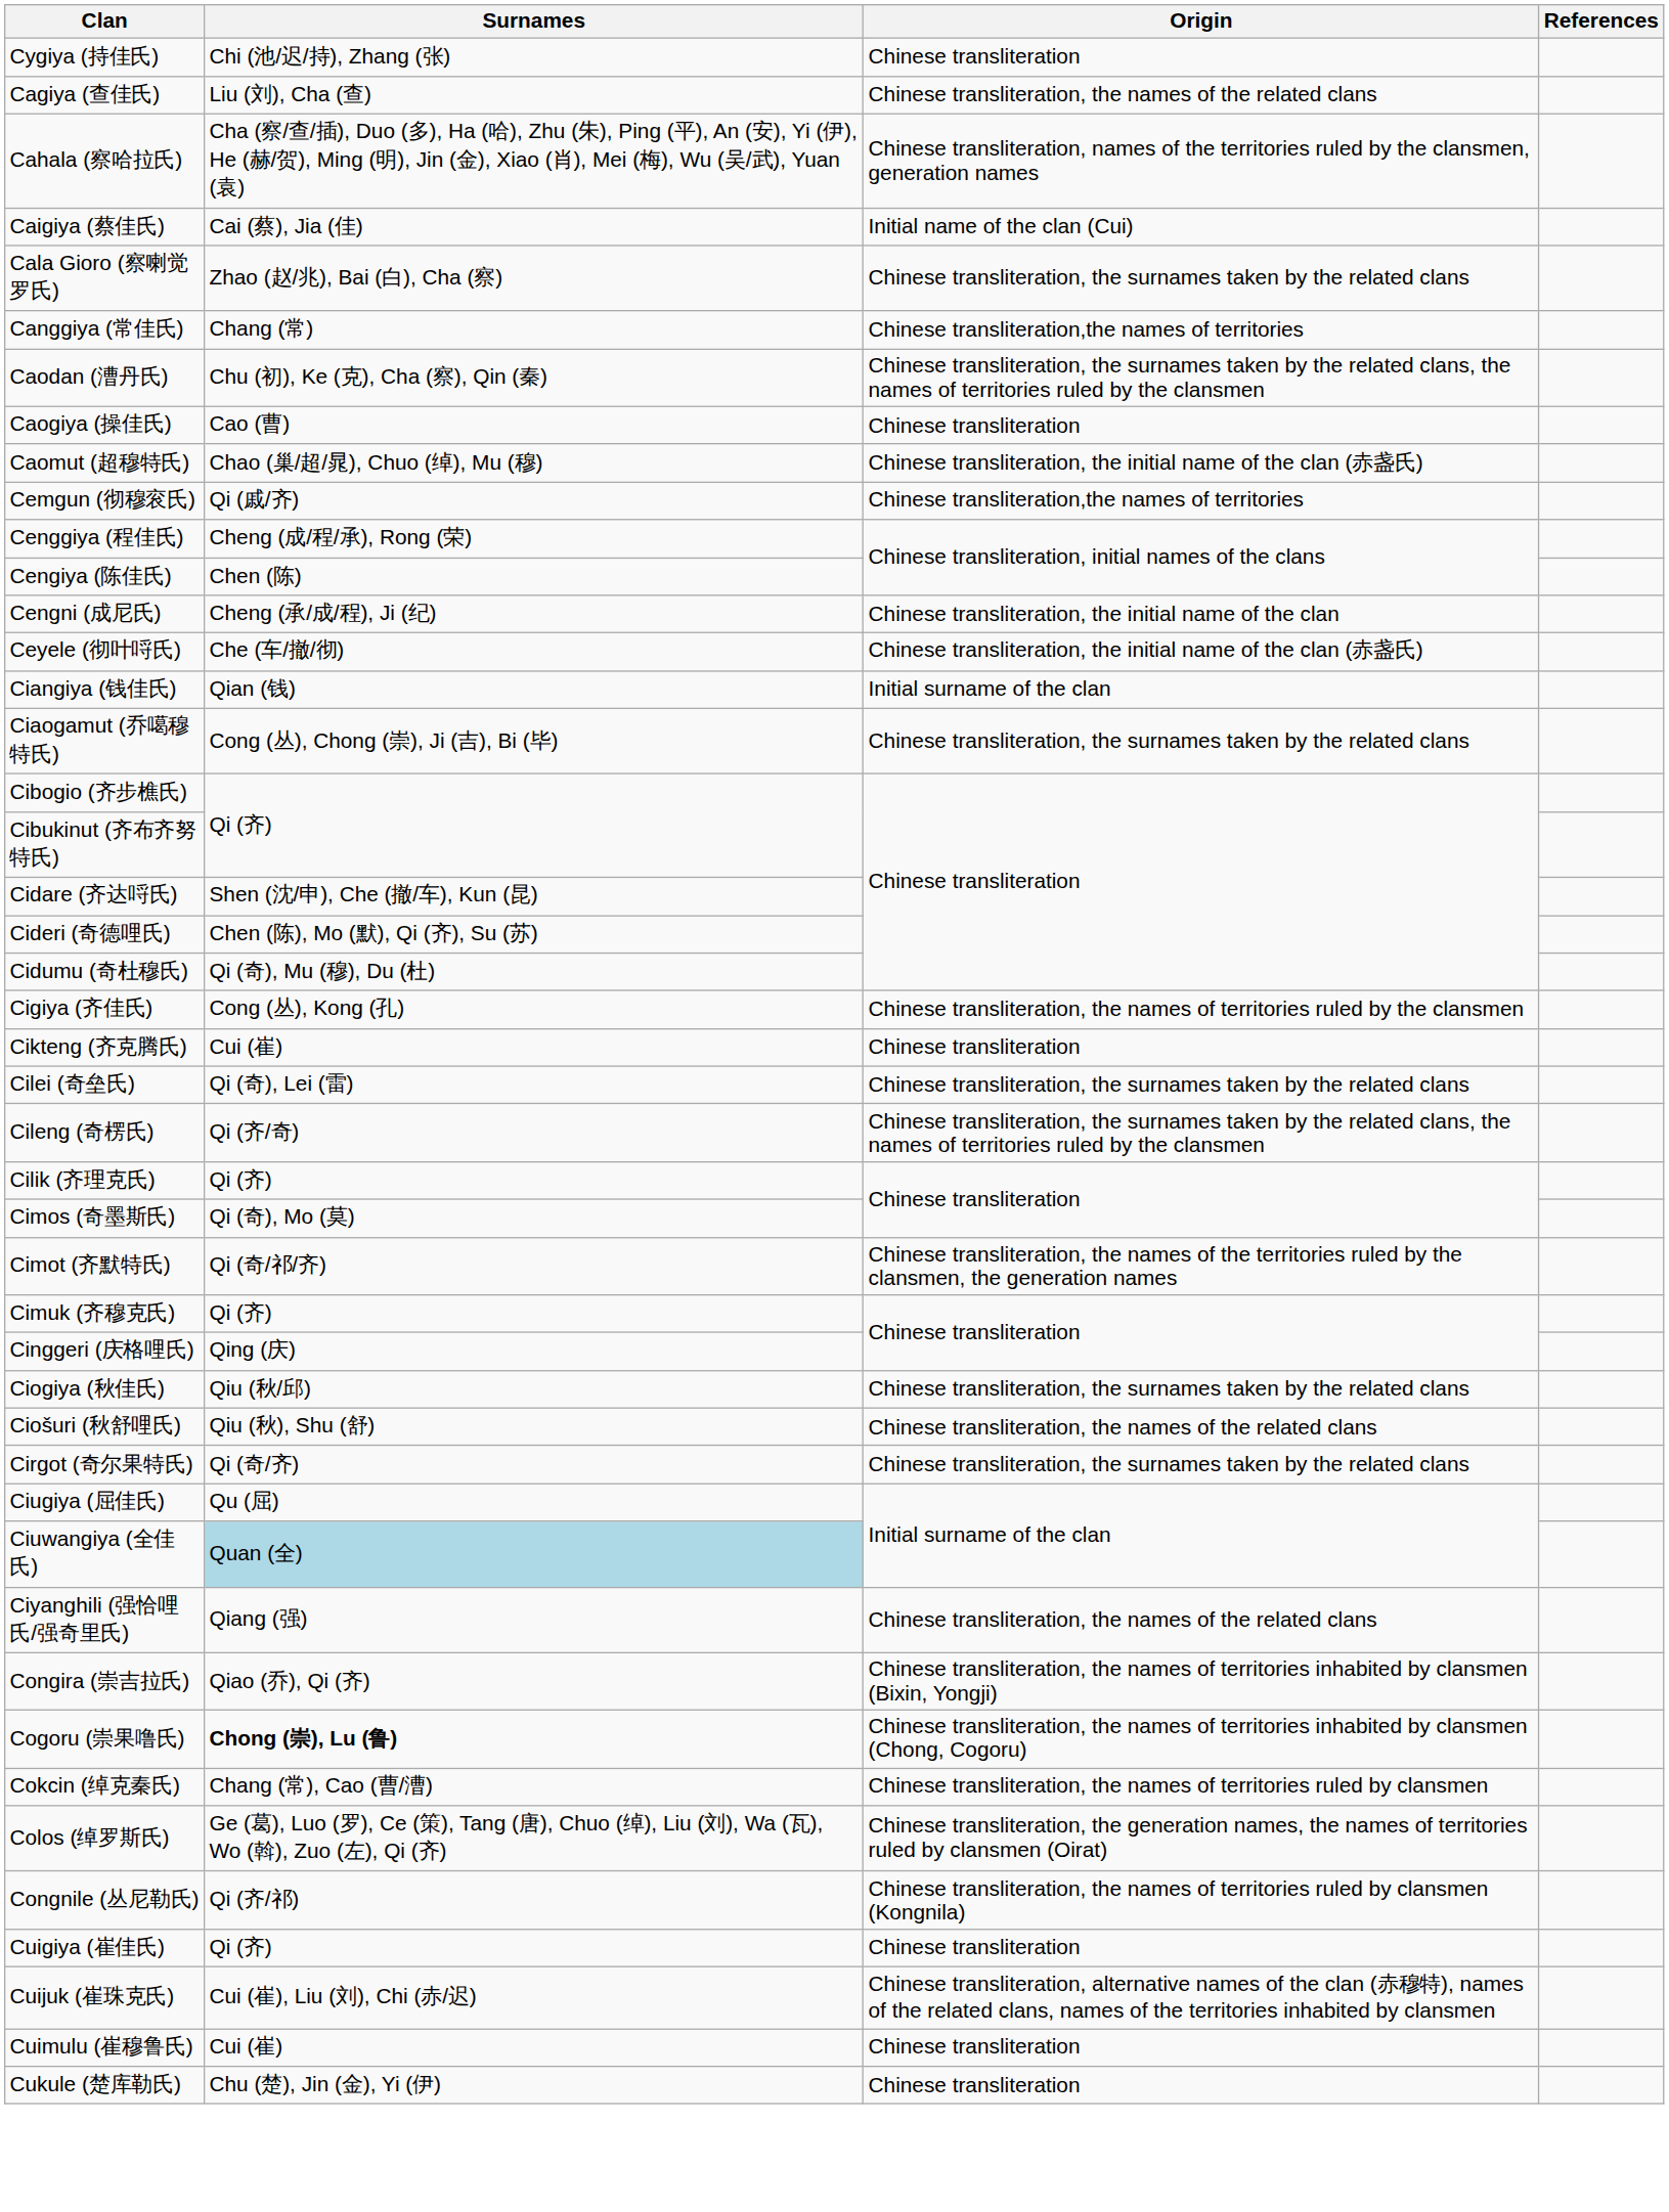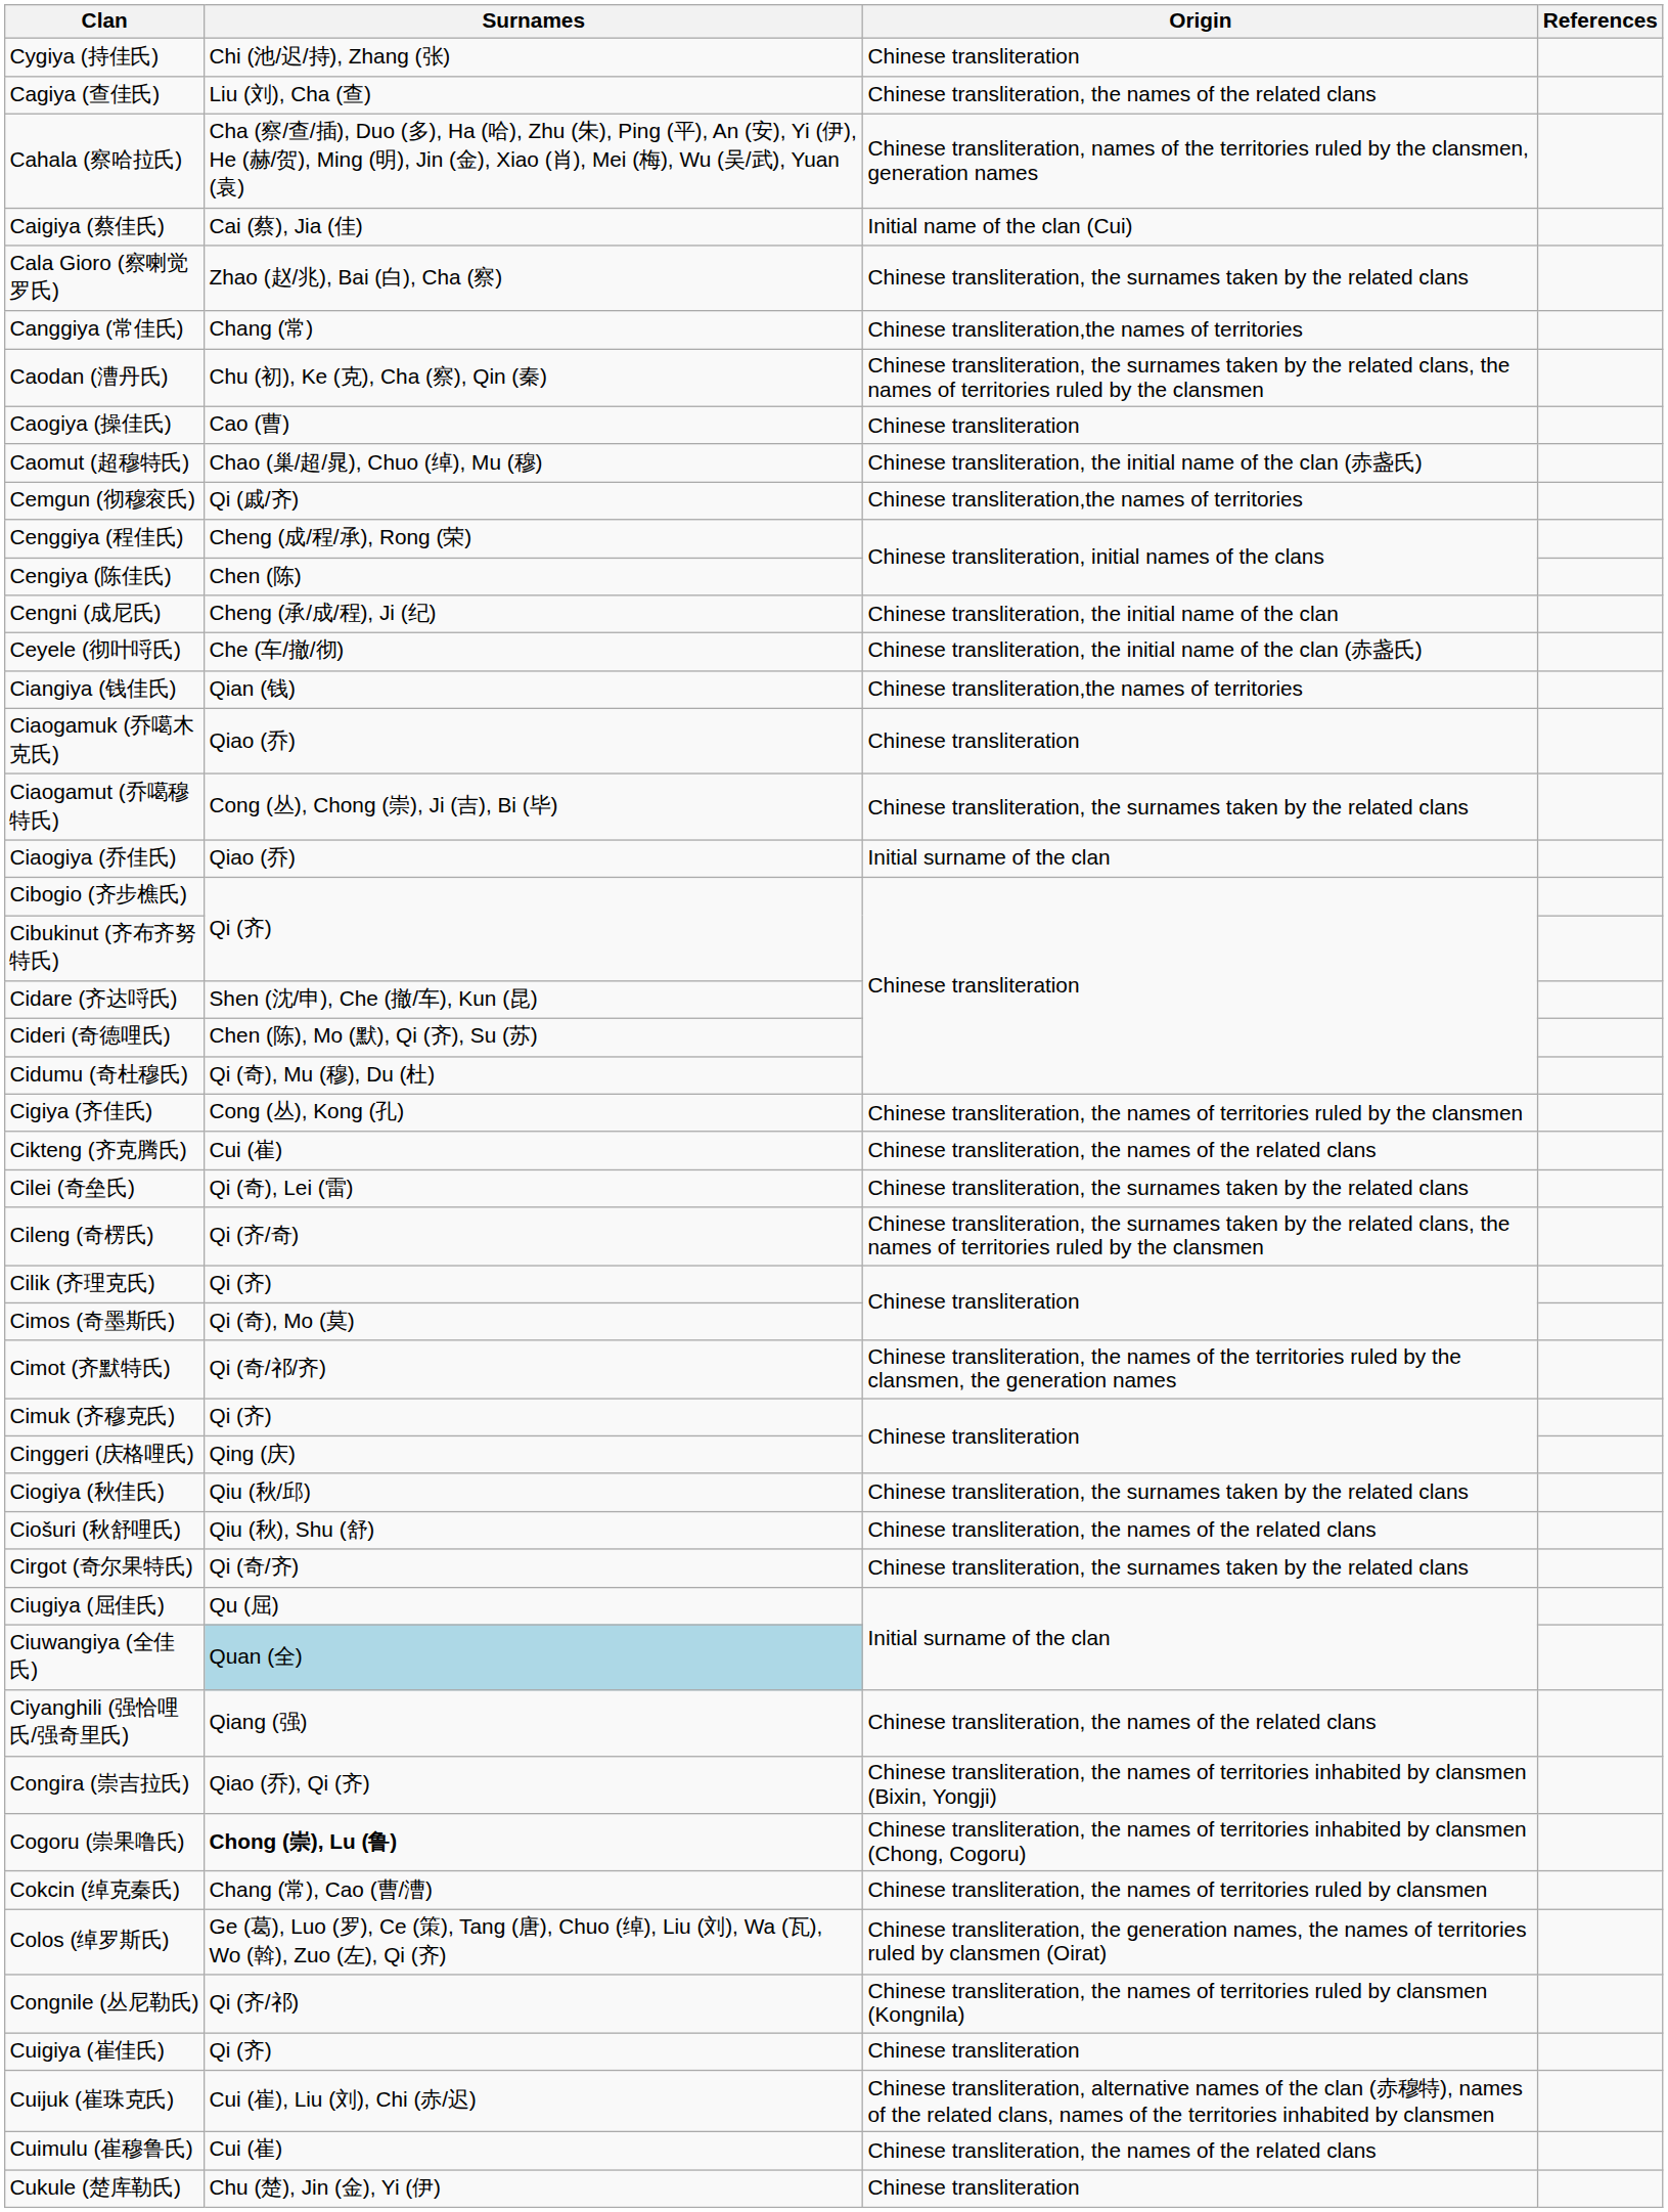 <table class="wikitable">
 <tr>
 <th>Clan</th>
 <th>Surnames</th>
 <th>Origin</th>
 <th>References</th>
 </tr>
 <tr>
 <td>Cygiya (持佳氏)</td>
 <td>Chi (池/迟/持), Zhang (张)</td>
 <td>Chinese transliteration</td>
 <td></td>
 </tr>
 <tr>
 <td>Cagiya (查佳氏)</td>
 <td>Liu (刘), Cha (查)</td>
 <td>Chinese transliteration, the names of the related clans</td>
 <td></td>
 </tr>
 <tr>
 <td>Cahala (察哈拉氏)</td>
 <td>Cha (察/查/插), Duo (多), Ha (哈), Zhu (朱), Ping (平), An (安), Yi (伊), He (赫/贺), Ming (明), Jin (金), Xiao (肖), Mei (梅), Wu (吴/武), Yuan (袁)</td>
 <td>Chinese transliteration, names of the territories ruled by the clansmen, generation names</td>
 <td></td>
 </tr>
 <tr>
 <td>Caigiya (蔡佳氏)</td>
 <td>Cai (蔡), Jia (佳)</td>
 <td>Initial name of the clan (Cui)</td>
 <td></td>
 </tr>
 <tr>
 <td>Cala Gioro (察喇觉罗氏)</td>
 <td>Zhao (赵/兆), Bai (白), Cha (察)</td>
 <td>Chinese transliteration, the surnames taken by the related clans</td>
 <td></td>
 </tr>
 <tr>
 <td>Canggiya (常佳氏)</td>
 <td>Chang (常)</td>
 <td>Chinese transliteration,the names of territories</td>
 <td></td>
 </tr>
 <tr>
 <td>Caodan (漕丹氏)</td>
 <td>Chu (初), Ke (克), Cha (察), Qin (秦)</td>
 <td>Chinese transliteration, the surnames taken by the related clans, the names of territories ruled by the clansmen</td>
 <td></td>
 </tr>
 <tr>
 <td>Caogiya (操佳氏)</td>
 <td>Cao (曹)</td>
 <td>Chinese transliteration</td>
 <td></td>
 </tr>
 <tr>
 <td>Caomut (超穆特氏)</td>
 <td>Chao (巢/超/晁), Chuo (绰), Mu (穆)</td>
 <td>Chinese transliteration, the initial name of the clan (赤盏氏)</td>
 <td></td>
 </tr>
 <tr>
 <td>Cemgun (彻穆衮氏)</td>
 <td>Qi (戚/齐)</td>
 <td>Chinese transliteration,the names of territories</td>
 <td></td>
 </tr>
 <tr>
 <td>Cenggiya (程佳氏)</td>
 <td>Cheng (成/程/承), Rong (荣)</td>
 <td rowspan="2">Chinese transliteration,  initial names of the clans</td>
 <td></td>
 </tr>
 <tr>
 <td>Cengiya (陈佳氏)</td>
 <td>Chen (陈)</td>
 <td></td>
 </tr>
 <tr>
 <td>Cengni (成尼氏)</td>
 <td>Cheng (承/成/程), Ji (纪)</td>
 <td>Chinese transliteration, the initial name of the clan</td>
 <td></td>
 </tr>
 <tr>
 <td>Ceyele (彻叶哷氏)</td>
 <td>Che (车/撤/彻)</td>
 <td>Chinese transliteration, the initial name of the clan (赤盏氏)</td>
 <td></td>
 </tr>
 <tr>
 <td>Ciangiya (钱佳氏)</td>
 <td>Qian (钱)</td>
-<td>Initial surname of the clan</td>
+<td>Chinese transliteration,the names of territories</td>
+<td></td>
+</tr>
+<tr>
+<td>Ciaogamuk (乔噶木克氏)</td>
+<td>Qiao (乔)</td>
+<td>Chinese transliteration</td>
 <td></td>
 </tr>
 <tr>
 <td>Ciaogamut (乔噶穆特氏)</td>
 <td>Cong (丛), Chong (崇), Ji (吉), Bi (毕)</td>
 <td>Chinese transliteration, the surnames taken by the related clans</td>
+<td></td>
+</tr>
+<tr>
+<td>Ciaogiya (乔佳氏)</td>
+<td>Qiao (乔)</td>
+<td>Initial surname of the clan</td>
 <td></td>
 </tr>
 <tr>
 <td>Cibogio (齐步樵氏)</td>
 <td rowspan="2">Qi (齐)</td>
 <td rowspan="5">Chinese transliteration</td>
 <td></td>
 </tr>
 <tr>
 <td>Cibukinut (齐布齐努特氏)</td>
 <td></td>
 </tr>
 <tr>
 <td>Cidare (齐达哷氏)</td>
 <td>Shen (沈/申), Che (撤/车), Kun (昆)</td>
 <td></td>
 </tr>
 <tr>
 <td>Cideri (奇德哩氏)</td>
 <td>Chen (陈), Mo (默), Qi (齐), Su (苏)</td>
 <td></td>
 </tr>
 <tr>
 <td>Cidumu (奇杜穆氏)</td>
 <td>Qi (奇), Mu (穆), Du (杜)</td>
 <td></td>
 </tr>
 <tr>
 <td>Cigiya (齐佳氏)</td>
 <td>Cong (丛), Kong (孔)</td>
 <td>Chinese transliteration, the names of territories ruled by the clansmen</td>
 <td></td>
 </tr>
 <tr>
 <td>Cikteng (齐克腾氏)</td>
 <td>Cui (崔)</td>
-<td>Chinese transliteration</td>
+<td>Chinese transliteration, the names of the related clans</td>
 <td></td>
 </tr>
 <tr>
 <td>Cilei (奇垒氏)</td>
 <td>Qi (奇), Lei (雷)</td>
 <td>Chinese transliteration, the surnames taken by the related clans</td>
 <td></td>
 </tr>
 <tr>
 <td>Cileng (奇楞氏)</td>
 <td>Qi (齐/奇)</td>
 <td>Chinese transliteration, the surnames taken by the related clans, the names of territories ruled by the clansmen</td>
 <td></td>
 </tr>
 <tr>
 <td>Cilik (齐理克氏)</td>
 <td>Qi (齐)</td>
 <td rowspan="2">Chinese transliteration</td>
 <td></td>
 </tr>
 <tr>
 <td>Cimos (奇墨斯氏)</td>
 <td>Qi (奇), Mo (莫)</td>
 <td></td>
 </tr>
 <tr>
 <td>Cimot (齐默特氏)</td>
 <td>Qi (奇/祁/齐)</td>
 <td>Chinese transliteration, the names of the territories ruled by the clansmen, the generation names</td>
 <td></td>
 </tr>
 <tr>
 <td>Cimuk (齐穆克氏)</td>
 <td>Qi (齐)</td>
 <td rowspan="2">Chinese transliteration</td>
 <td></td>
 </tr>
 <tr>
 <td>Cinggeri (庆格哩氏)</td>
 <td>Qing (庆)</td>
 <td></td>
 </tr>
 <tr>
 <td>Ciogiya (秋佳氏)</td>
 <td>Qiu (秋/邱)</td>
 <td>Chinese transliteration, the surnames taken by the related clans</td>
 <td></td>
 </tr>
 <tr>
 <td>Ciošuri (秋舒哩氏)</td>
 <td>Qiu (秋), Shu (舒)</td>
 <td>Chinese transliteration, the names of the related clans</td>
 <td></td>
 </tr>
 <tr>
 <td>Cirgot (奇尔果特氏)</td>
 <td>Qi (奇/齐)</td>
 <td>Chinese transliteration, the surnames taken by the related clans</td>
 <td></td>
 </tr>
 <tr>
 <td>Ciugiya (屈佳氏)</td>
 <td>Qu (屈)</td>
 <td rowspan="2">Initial surname of the clan</td>
 <td></td>
 </tr>
 <tr>
 <td>Ciuwangiya (全佳氏)</td>
 <td style="background: lightblue;">Quan (全)</td>
 <td></td>
 </tr>
 <tr>
 <td>Ciyanghili (强恰哩氏/强奇里氏)</td>
 <td>Qiang (强)</td>
 <td>Chinese transliteration, the names of the related clans</td>
 <td></td>
 </tr>
 <tr>
 <td>Congira (崇吉拉氏)</td>
 <td>Qiao (乔), Qi (齐)</td>
 <td>Chinese transliteration, the names of territories inhabited by clansmen (Bixin, Yongji)</td>
 <td></td>
 </tr>
 <tr>
 <td>Cogoru (崇果噜氏)</td>
 <td><strong>Chong (崇), Lu (鲁)</strong></td>
 <td>Chinese transliteration, the names of territories inhabited by clansmen (Chong, Cogoru)</td>
 <td></td>
 </tr>
 <tr>
 <td>Cokcin (绰克秦氏)</td>
 <td>Chang (常), Cao (曹/漕)</td>
 <td>Chinese transliteration, the names of territories ruled by clansmen</td>
 <td></td>
 </tr>
 <tr>
 <td>Colos (绰罗斯氏)</td>
 <td>Ge (葛), Luo (罗), Ce (策), Tang (唐), Chuo (绰), Liu (刘), Wa (瓦), Wo (斡), Zuo (左), Qi (齐)</td>
 <td>Chinese transliteration, the generation names, the names of territories ruled by clansmen (Oirat)</td>
 <td></td>
 </tr>
 <tr>
 <td>Congnile (丛尼勒氏)</td>
 <td>Qi (齐/祁)</td>
 <td>Chinese transliteration, the names of territories ruled by clansmen (Kongnila)</td>
 <td></td>
 </tr>
 <tr>
 <td>Cuigiya (崔佳氏)</td>
 <td>Qi (齐)</td>
 <td>Chinese transliteration</td>
 <td></td>
 </tr>
 <tr>
 <td>Cuijuk (崔珠克氏)</td>
 <td>Cui (崔), Liu (刘), Chi (赤/迟)</td>
 <td>Chinese transliteration, alternative names of the clan (赤穆特), names of the related clans, names of the territories inhabited by clansmen</td>
 <td></td>
 </tr>
 <tr>
 <td>Cuimulu (崔穆鲁氏)</td>
 <td>Cui (崔)</td>
-<td>Chinese transliteration</td>
+<td>Chinese transliteration, the names of the related clans</td>
 <td></td>
 </tr>
 <tr>
 <td>Cukule (楚库勒氏)</td>
 <td>Chu (楚), Jin (金), Yi (伊)</td>
 <td>Chinese transliteration</td>
 <td></td>
 </tr>
 </table>
